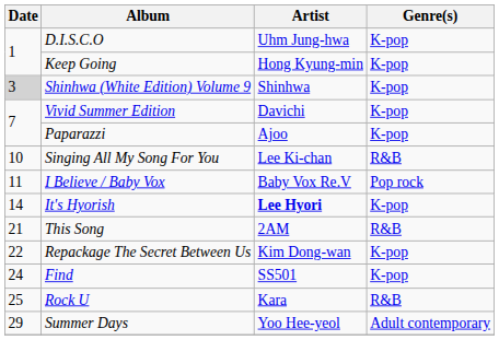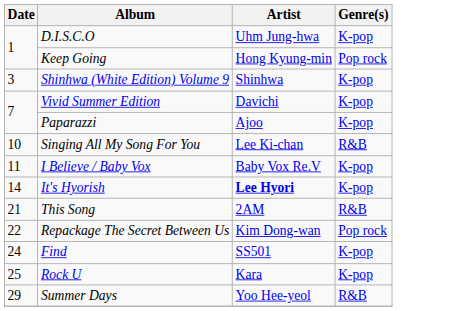 <table class="wikitable" style="text-align: left;">
 <tr>
 <th>Date</th>
 <th>Album</th>
 <th>Artist</th>
 <th>Genre(s)</th>
 </tr>
 <tr>
 <td rowspan="2">1</td>
 <td><em>D.I.S.C.O</em></td>
 <td><a href='#'>Uhm Jung-hwa</a></td>
 <td><a href='#'>K-pop</a></td>
 </tr>
 <tr>
 <td><em>Keep Going</em></td>
 <td><a href='#'>Hong Kyung-min</a></td>
-<td><a href='#'>K-pop</a></td>
+<td><a href='#'>Pop rock</a></td>
 </tr>
 <tr>
-<td rowspan="1" style="background: lightgrey;">3</td>
+<td rowspan="1">3</td>
 <td><a href='#'><em>Shinhwa (White Edition) Volume 9</em></a></td>
 <td><a href='#'>Shinhwa</a></td>
 <td><a href='#'>K-pop</a></td>
 </tr>
 <tr>
 <td rowspan="2">7</td>
 <td><a href='#'><em>Vivid Summer Edition</em></a></td>
 <td><a href='#'>Davichi</a></td>
 <td><a href='#'>K-pop</a></td>
 </tr>
 <tr>
 <td><em>Paparazzi</em></td>
 <td><a href='#'>Ajoo</a></td>
 <td><a href='#'>K-pop</a></td>
 </tr>
 <tr>
 <td>10</td>
 <td><em>Singing All My Song For You</em></td>
 <td><a href='#'>Lee Ki-chan</a></td>
 <td><a href='#'>R&B</a></td>
 </tr>
 <tr>
 <td rowspan="1">11</td>
 <td><a href='#'><em>I Believe / Baby Vox</em></a></td>
 <td><a href='#'>Baby Vox Re.V</a></td>
-<td><a href='#'>Pop rock</a></td>
+<td><a href='#'>K-pop</a></td>
 </tr>
 <tr>
 <td rowspan="1">14</td>
 <td><em><a href='#'>It's Hyorish</a></em></td>
 <td><strong><a href='#'>Lee Hyori</a></strong></td>
 <td><a href='#'>K-pop</a></td>
 </tr>
 <tr>
 <td rowspan="1">21</td>
 <td><em>This Song</em></td>
 <td><a href='#'>2AM</a></td>
 <td><a href='#'>R&B</a></td>
 </tr>
 <tr>
 <td rowspan="1">22</td>
 <td><em>Repackage The Secret Between Us</em></td>
 <td><a href='#'>Kim Dong-wan</a></td>
-<td><a href='#'>K-pop</a></td>
+<td><a href='#'>Pop rock</a></td>
 </tr>
 <tr>
 <td rowspan="1">24</td>
 <td><a href='#'><em>Find</em></a></td>
 <td><a href='#'>SS501</a></td>
 <td><a href='#'>K-pop</a></td>
 </tr>
 <tr>
 <td rowspan="1">25</td>
 <td><em><a href='#'>Rock U</a></em></td>
 <td><a href='#'>Kara</a></td>
-<td><a href='#'>R&B</a></td>
+<td><a href='#'>K-pop</a></td>
 </tr>
 <tr>
 <td>29</td>
 <td><em>Summer Days</em></td>
 <td><a href='#'>Yoo Hee-yeol</a></td>
-<td><a href='#'>Adult contemporary</a></td>
+<td><a href='#'>R&B</a></td>
 </tr>
 <tr>
 </tr>
 </table>
